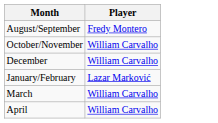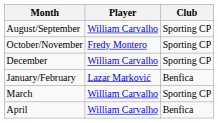 <table class="wikitable" style="font-size:95%">
 <tr>
 <th>Month</th>
 <th>Player</th>
+<th>Club</th>
 </tr>
 <tr>
 <td>August/September</td>
-<td> <a href='#'>Fredy Montero</a></td>
+<td> <a href='#'>William Carvalho</a></td>
+<td>Sporting CP</td>
 </tr>
 <tr>
 <td>October/November</td>
-<td> <a href='#'>William Carvalho</a></td>
+<td> <a href='#'>Fredy Montero</a></td>
+<td>Sporting CP</td>
 </tr>
 <tr>
 <td>December</td>
 <td> <a href='#'>William Carvalho</a></td>
+<td>Sporting CP</td>
 </tr>
 <tr>
 <td>January/February</td>
 <td> <a href='#'>Lazar Marković</a></td>
+<td>Benfica</td>
 </tr>
 <tr>
 <td>March</td>
 <td> <a href='#'>William Carvalho</a></td>
+<td>Sporting CP</td>
 </tr>
 <tr>
 <td>April</td>
 <td> <a href='#'>William Carvalho</a></td>
+<td>Benfica</td>
 </tr>
 </table>
